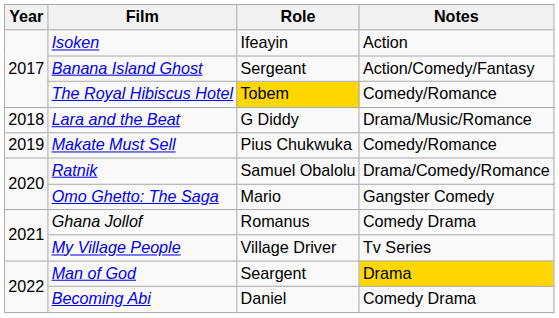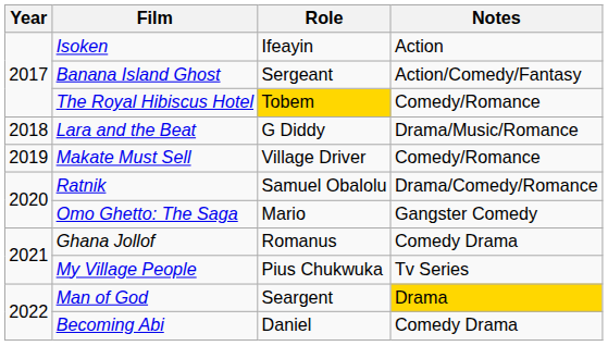 <table class="wikitable">
 <tr>
 <th>Year</th>
 <th>Film</th>
 <th>Role</th>
 <th>Notes</th>
 </tr>
 <tr>
 <td rowspan="3">2017</td>
 <td><em><a href='#'>Isoken</a></em></td>
 <td>Ifeayin</td>
 <td>Action</td>
 </tr>
 <tr>
 <td><em><a href='#'>Banana Island Ghost</a></em></td>
 <td>Sergeant</td>
 <td>Action/Comedy/Fantasy</td>
 </tr>
 <tr>
 <td><em><a href='#'>The Royal Hibiscus Hotel</a></em></td>
 <td style="background: gold;">Tobem</td>
 <td>Comedy/Romance</td>
 </tr>
 <tr>
 <td>2018</td>
 <td><em><a href='#'>Lara and the Beat</a></em></td>
 <td>G Diddy</td>
 <td>Drama/Music/Romance</td>
 </tr>
 <tr>
 <td>2019</td>
 <td><em><a href='#'>Makate Must Sell</a></em></td>
-<td>Pius Chukwuka</td>
+<td>Village Driver</td>
 <td>Comedy/Romance</td>
 </tr>
 <tr>
 <td rowspan="2">2020</td>
 <td><em><a href='#'>Ratnik</a></em></td>
 <td>Samuel Obalolu</td>
 <td>Drama/Comedy/Romance</td>
 </tr>
 <tr>
 <td><em><a href='#'>Omo Ghetto: The Saga</a></em></td>
 <td>Mario</td>
 <td>Gangster Comedy</td>
 </tr>
 <tr>
 <td rowspan="2">2021</td>
 <td><em>Ghana Jollof</em></td>
 <td>Romanus</td>
 <td>Comedy Drama</td>
 </tr>
 <tr>
 <td><em><a href='#'>My Village People</a></em></td>
-<td>Village Driver</td>
+<td>Pius Chukwuka</td>
 <td>Tv Series</td>
 </tr>
 <tr>
 <td rowspan="2">2022</td>
 <td><em><a href='#'>Man of God</a></em></td>
 <td>Seargent</td>
 <td style="background: gold;">Drama</td>
 </tr>
 <tr>
 <td><a href='#'><em>Becoming Abi</em></a></td>
 <td>Daniel</td>
 <td>Comedy Drama</td>
 </tr>
 </table>
